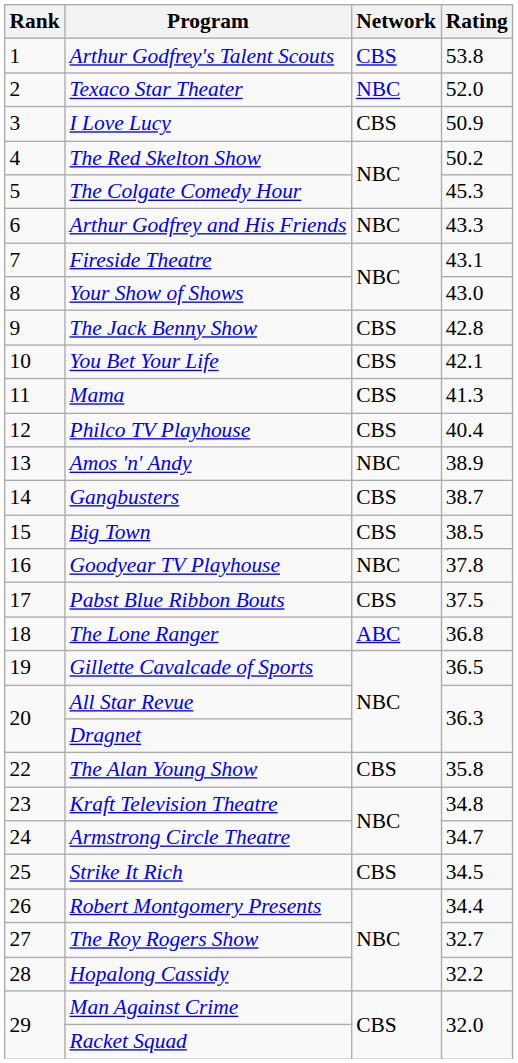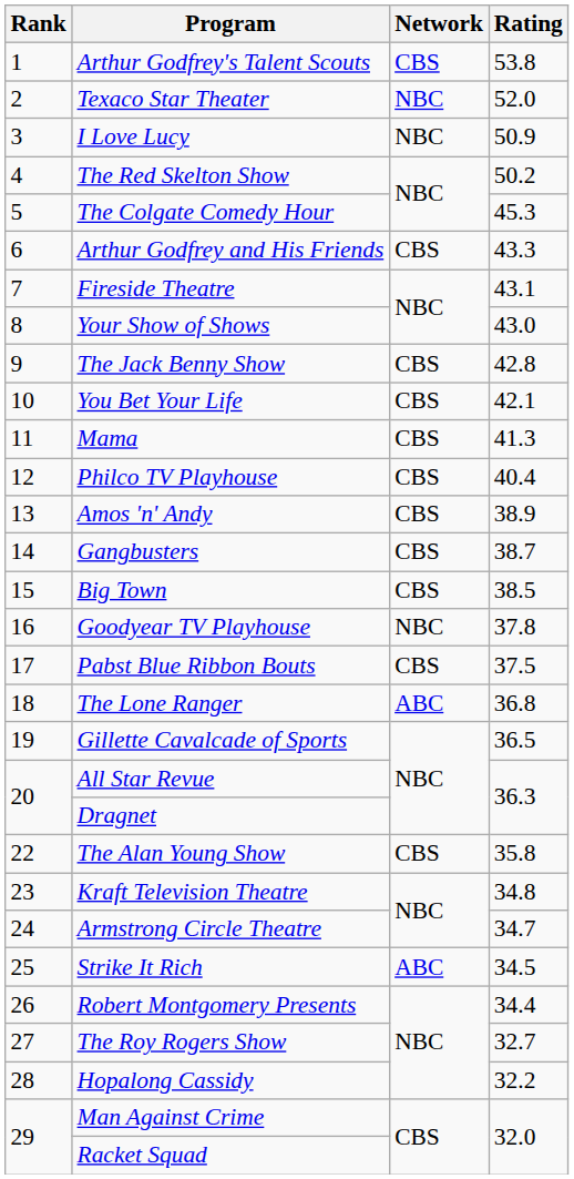 <table class="wikitable">
 <tr>
 <th>Rank</th>
 <th>Program</th>
 <th>Network</th>
 <th>Rating</th>
 </tr>
 <tr>
 <td>1</td>
 <td><em><a href='#'>Arthur Godfrey's Talent Scouts</a></em></td>
 <td><a href='#'>CBS</a></td>
 <td>53.8</td>
 </tr>
 <tr>
 <td>2</td>
 <td><em><a href='#'>Texaco Star Theater</a></em></td>
 <td><a href='#'>NBC</a></td>
 <td>52.0</td>
 </tr>
 <tr>
 <td>3</td>
 <td><em><a href='#'>I Love Lucy</a></em></td>
-<td>CBS</td>
+<td>NBC</td>
 <td>50.9</td>
 </tr>
 <tr>
 <td>4</td>
 <td><em><a href='#'>The Red Skelton Show</a></em></td>
 <td rowspan="2">NBC</td>
 <td>50.2</td>
 </tr>
 <tr>
 <td>5</td>
 <td><em><a href='#'>The Colgate Comedy Hour</a></em></td>
 <td>45.3</td>
 </tr>
 <tr>
 <td>6</td>
 <td><em><a href='#'>Arthur Godfrey and His Friends</a></em></td>
-<td>NBC</td>
+<td>CBS</td>
 <td>43.3</td>
 </tr>
 <tr>
 <td>7</td>
 <td><em><a href='#'>Fireside Theatre</a></em></td>
 <td rowspan="2">NBC</td>
 <td>43.1</td>
 </tr>
 <tr>
 <td>8</td>
 <td><em><a href='#'>Your Show of Shows</a></em></td>
 <td>43.0</td>
 </tr>
 <tr>
 <td>9</td>
 <td><em><a href='#'>The Jack Benny Show</a></em></td>
 <td>CBS</td>
 <td>42.8</td>
 </tr>
 <tr>
 <td>10</td>
 <td><em><a href='#'>You Bet Your Life</a></em></td>
 <td>CBS</td>
 <td>42.1</td>
 </tr>
 <tr>
 <td>11</td>
 <td><em><a href='#'>Mama</a></em></td>
 <td>CBS</td>
 <td>41.3</td>
 </tr>
 <tr>
 <td>12</td>
 <td><em><a href='#'>Philco TV Playhouse</a></em></td>
 <td>CBS</td>
 <td>40.4</td>
 </tr>
 <tr>
 <td>13</td>
 <td><em><a href='#'>Amos 'n' Andy</a></em></td>
-<td>NBC</td>
+<td>CBS</td>
 <td>38.9</td>
 </tr>
 <tr>
 <td>14</td>
 <td><em><a href='#'>Gangbusters</a></em></td>
 <td>CBS</td>
 <td>38.7</td>
 </tr>
 <tr>
 <td>15</td>
 <td><em><a href='#'>Big Town</a></em></td>
 <td>CBS</td>
 <td>38.5</td>
 </tr>
 <tr>
 <td>16</td>
 <td><em><a href='#'>Goodyear TV Playhouse</a></em></td>
 <td>NBC</td>
 <td>37.8</td>
 </tr>
 <tr>
 <td>17</td>
 <td><em><a href='#'>Pabst Blue Ribbon Bouts</a></em></td>
 <td>CBS</td>
 <td>37.5</td>
 </tr>
 <tr>
 <td>18</td>
 <td><em><a href='#'>The Lone Ranger</a></em></td>
 <td><a href='#'>ABC</a></td>
 <td>36.8</td>
 </tr>
 <tr>
 <td>19</td>
 <td><em><a href='#'>Gillette Cavalcade of Sports</a></em></td>
 <td rowspan="3">NBC</td>
 <td>36.5</td>
 </tr>
 <tr>
 <td rowspan="2">20</td>
 <td><em><a href='#'>All Star Revue</a></em></td>
 <td rowspan="2">36.3</td>
 </tr>
 <tr>
 <td><em><a href='#'>Dragnet</a></em></td>
 </tr>
 <tr>
 <td>22</td>
 <td><em><a href='#'>The Alan Young Show</a></em></td>
 <td>CBS</td>
 <td>35.8</td>
 </tr>
 <tr>
 <td>23</td>
 <td><em><a href='#'>Kraft Television Theatre</a></em></td>
 <td rowspan="2">NBC</td>
 <td>34.8</td>
 </tr>
 <tr>
 <td>24</td>
 <td><em><a href='#'>Armstrong Circle Theatre</a></em></td>
 <td>34.7</td>
 </tr>
 <tr>
 <td>25</td>
 <td><em><a href='#'>Strike It Rich</a></em></td>
-<td>CBS</td>
+<td><a href='#'>ABC</a></td>
 <td>34.5</td>
 </tr>
 <tr>
 <td>26</td>
 <td><em><a href='#'>Robert Montgomery Presents</a></em></td>
 <td rowspan="3">NBC</td>
 <td>34.4</td>
 </tr>
 <tr>
 <td>27</td>
 <td><em><a href='#'>The Roy Rogers Show</a></em></td>
 <td>32.7</td>
 </tr>
 <tr>
 <td>28</td>
 <td><em><a href='#'>Hopalong Cassidy</a></em></td>
 <td>32.2</td>
 </tr>
 <tr>
 <td rowspan="2">29</td>
 <td><em><a href='#'>Man Against Crime</a></em></td>
 <td rowspan="2">CBS</td>
 <td rowspan="2">32.0</td>
 </tr>
 <tr>
 <td><em><a href='#'>Racket Squad</a></em></td>
 </tr>
 </table>
